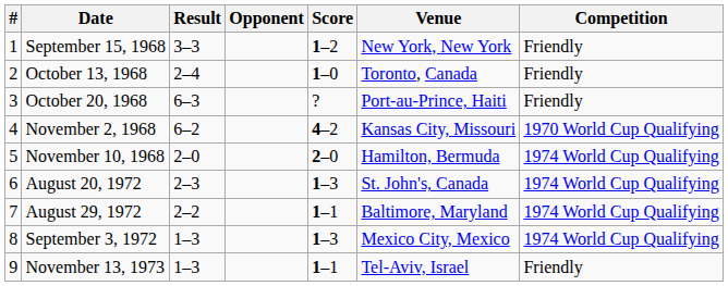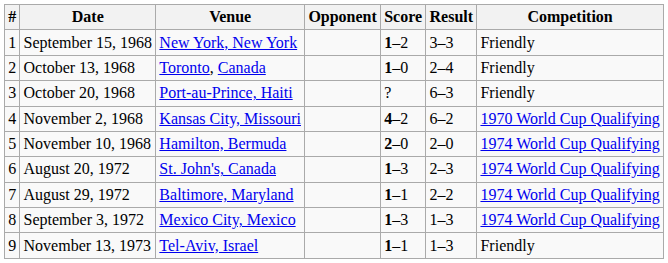 <table class="wikitable collapsible expanded">
 <tr>
 <th>#</th>
 <th>Date</th>
-<th>Result</th>
+<th>Venue</th>
 <th>Opponent</th>
 <th>Score</th>
-<th>Venue</th>
+<th>Result</th>
 <th>Competition</th>
 </tr>
 <tr>
 <td>1</td>
 <td>September 15, 1968</td>
-<td>3–3</td>
+<td><a href='#'>New York, New York</a></td>
 <td></td>
 <td><strong>1</strong>–2</td>
-<td><a href='#'>New York, New York</a></td>
+<td>3–3</td>
 <td>Friendly</td>
 </tr>
 <tr>
 <td>2</td>
 <td>October 13, 1968</td>
-<td>2–4</td>
+<td><a href='#'>Toronto</a>, <a href='#'>Canada</a></td>
 <td></td>
 <td><strong>1</strong>–0</td>
-<td><a href='#'>Toronto</a>, <a href='#'>Canada</a></td>
+<td>2–4</td>
 <td>Friendly</td>
 </tr>
 <tr>
 <td>3</td>
 <td>October 20, 1968</td>
-<td>6–3</td>
+<td><a href='#'>Port-au-Prince, Haiti</a></td>
 <td></td>
 <td>?</td>
-<td><a href='#'>Port-au-Prince, Haiti</a></td>
+<td>6–3</td>
 <td>Friendly</td>
 </tr>
 <tr>
 <td>4</td>
 <td>November 2, 1968</td>
-<td>6–2</td>
+<td><a href='#'>Kansas City, Missouri</a></td>
 <td></td>
 <td><strong>4</strong>–2</td>
-<td><a href='#'>Kansas City, Missouri</a></td>
+<td>6–2</td>
 <td><a href='#'>1970 World Cup Qualifying</a></td>
 </tr>
 <tr>
 <td>5</td>
 <td>November 10, 1968</td>
-<td>2–0</td>
+<td><a href='#'>Hamilton, Bermuda</a></td>
 <td></td>
 <td><strong>2</strong>–0</td>
-<td><a href='#'>Hamilton, Bermuda</a></td>
+<td>2–0</td>
 <td><a href='#'>1974 World Cup Qualifying</a></td>
 </tr>
 <tr>
 <td>6</td>
 <td>August 20, 1972</td>
-<td>2–3</td>
+<td><a href='#'>St. John's, Canada</a></td>
 <td></td>
 <td><strong>1</strong>–3</td>
-<td><a href='#'>St. John's, Canada</a></td>
+<td>2–3</td>
 <td><a href='#'>1974 World Cup Qualifying</a></td>
 </tr>
 <tr>
 <td>7</td>
 <td>August 29, 1972</td>
-<td>2–2</td>
+<td><a href='#'>Baltimore, Maryland</a></td>
 <td></td>
 <td><strong>1</strong>–1</td>
-<td><a href='#'>Baltimore, Maryland</a></td>
+<td>2–2</td>
 <td><a href='#'>1974 World Cup Qualifying</a></td>
 </tr>
 <tr>
 <td>8</td>
 <td>September 3, 1972</td>
-<td>1–3</td>
+<td><a href='#'>Mexico City, Mexico</a></td>
 <td></td>
 <td><strong>1</strong>–3</td>
-<td><a href='#'>Mexico City, Mexico</a></td>
+<td>1–3</td>
 <td><a href='#'>1974 World Cup Qualifying</a></td>
 </tr>
 <tr>
 <td>9</td>
 <td>November 13, 1973</td>
-<td>1–3</td>
+<td><a href='#'>Tel-Aviv, Israel</a></td>
 <td></td>
 <td><strong>1</strong>–1</td>
-<td><a href='#'>Tel-Aviv, Israel</a></td>
+<td>1–3</td>
 <td>Friendly</td>
 </tr>
 </table>
